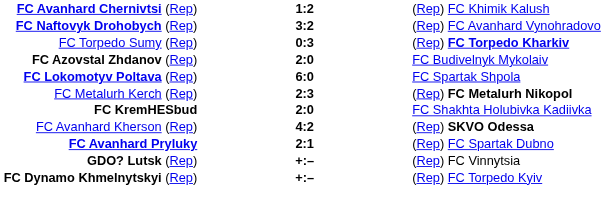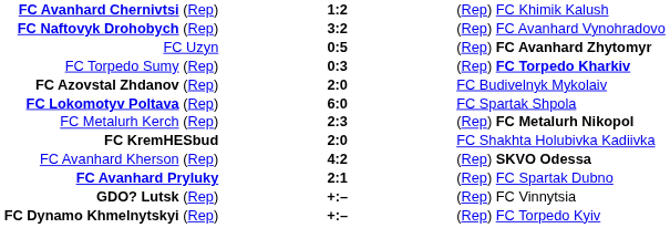 <table width=100% cellspacing=1>
 <tr>
 <th width=20%></th>
 <th width=12%></th>
 <th width=20%></th>
 <th></th>
 </tr>
 <tr style=font-size:90%>
 <td align=right><strong><a href='#'>FC Avanhard Chernivtsi</a></strong> (<a href='#'>Rep</a>)</td>
 <td align=center><strong>1:2</strong></td>
 <td>(<a href='#'>Rep</a>) <a href='#'>FC Khimik Kalush</a></td>
 <td align=center></td>
 </tr>
 <tr style=font-size:90%>
 <td align=right><strong><a href='#'>FC Naftovyk Drohobych</a></strong> (<a href='#'>Rep</a>)</td>
 <td align=center><strong>3:2</strong></td>
 <td>(<a href='#'>Rep</a>) <a href='#'>FC Avanhard Vynohradovo</a></td>
+<td></td>
+</tr>
+<tr style=font-size:90%>
+<td align=right><a href='#'>FC Uzyn</a></td>
+<td align=center><strong>0:5</strong></td>
+<td>(<a href='#'>Rep</a>) <strong>FC Avanhard Zhytomyr</strong></td>
 <td></td>
 </tr>
 <tr style=font-size:90%>
 <td align=right><a href='#'>FC Torpedo Sumy</a> (<a href='#'>Rep</a>)</td>
 <td align=center><strong>0:3</strong></td>
 <td>(<a href='#'>Rep</a>) <strong><a href='#'>FC Torpedo Kharkiv</a></strong></td>
 <td></td>
 </tr>
 <tr style=font-size:90%>
 <td align=right><strong>FC Azovstal Zhdanov</strong> (<a href='#'>Rep</a>)</td>
 <td align=center><strong>2:0</strong></td>
 <td><a href='#'>FC Budivelnyk Mykolaiv</a></td>
 <td></td>
 </tr>
 <tr style=font-size:90%>
 <td align=right><strong><a href='#'>FC Lokomotyv Poltava</a></strong> (<a href='#'>Rep</a>)</td>
 <td align=center><strong>6:0</strong></td>
 <td><a href='#'>FC Spartak Shpola</a></td>
 <td></td>
 </tr>
 <tr style=font-size:90%>
 <td align=right><a href='#'>FC Metalurh Kerch</a> (<a href='#'>Rep</a>)</td>
 <td align=center><strong>2:3</strong></td>
 <td>(<a href='#'>Rep</a>) <strong>FC Metalurh Nikopol</strong></td>
 <td></td>
 </tr>
 <tr style=font-size:90%>
 <td align=right><strong>FC KremHESbud</strong></td>
 <td align=center><strong>2:0</strong></td>
 <td><a href='#'>FC Shakhta Holubivka Kadiivka</a></td>
 <td></td>
 </tr>
 <tr style=font-size:90%>
 <td align=right><a href='#'>FC Avanhard Kherson</a> (<a href='#'>Rep</a>)</td>
 <td align=center><strong>4:2</strong></td>
 <td>(<a href='#'>Rep</a>) <strong>SKVO Odessa</strong></td>
 <td align=center></td>
 </tr>
 <tr style=font-size:90%>
 <td align=right><strong><a href='#'>FC Avanhard Pryluky</a></strong></td>
 <td align=center><strong>2:1</strong></td>
 <td>(<a href='#'>Rep</a>) <a href='#'>FC Spartak Dubno</a></td>
 <td align=center></td>
 </tr>
 <tr style=font-size:90%>
 <td align=right><strong>GDO? Lutsk</strong> (<a href='#'>Rep</a>)</td>
 <td align=center><strong>+:–</strong></td>
 <td>(<a href='#'>Rep</a>) FC Vinnytsia</td>
 <td align=center></td>
 </tr>
 <tr style=font-size:90%>
 <td align=right><strong>FC Dynamo Khmelnytskyi</strong> (<a href='#'>Rep</a>)</td>
 <td align=center><strong>+:–</strong></td>
 <td>(<a href='#'>Rep</a>) <a href='#'>FC Torpedo Kyiv</a></td>
 <td align=center></td>
 </tr>
 </table>
